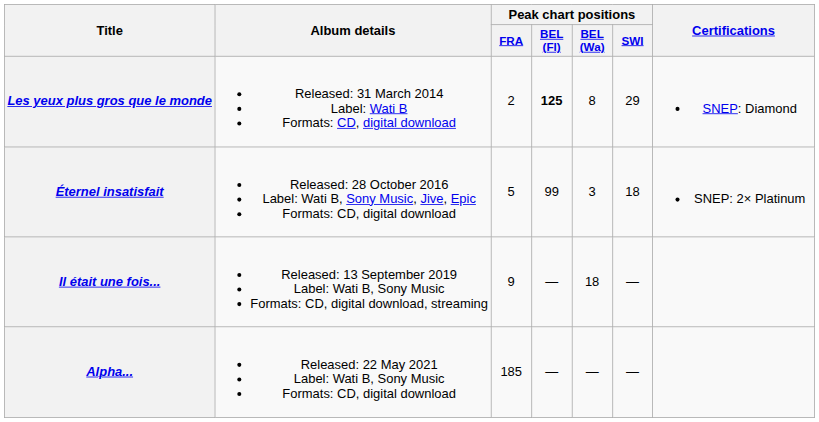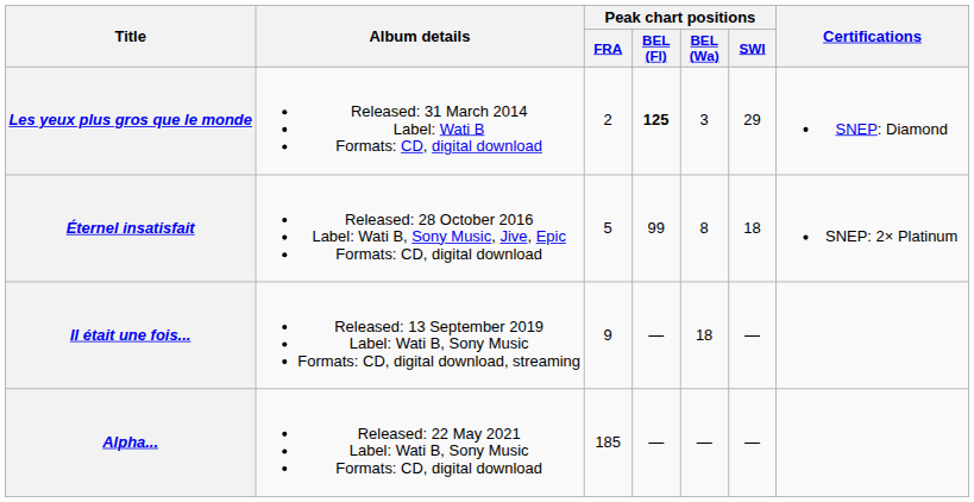 <table class="wikitable plainrowheaders" style="text-align:center;">
 <tr>
 <th scope="col" rowspan="2">Title</th>
 <th scope="col" rowspan="2">Album details</th>
 <th scope="col" colspan="4">Peak chart positions</th>
 <th scope="col" rowspan="2" style="width:12em;"><a href='#'>Certifications</a></th>
 </tr>
 <tr>
 <th scope="col" style="width:3em;font-size:90%;"><a href='#'>FRA</a><br></th>
 <th scope="col" style="width:3em;font-size:90%;"><a href='#'>BEL<br>(Fl)</a><br></th>
 <th scope="col" style="width:3em;font-size:90%;"><a href='#'>BEL<br>(Wa)</a><br></th>
 <th scope="col" style="width:3em;font-size:90%;"><a href='#'>SWI</a><br></th>
 </tr>
 <tr>
 <th scope="row"><em><a href='#'>Les yeux plus gros que le monde</a></em></th>
 <td><br><ul><li>Released: 31 March 2014</li><li>Label: <a href='#'>Wati B</a></li><li>Formats: <a href='#'>CD</a>, <a href='#'>digital download</a></li></ul></td>
 <td>2</td>
 <td><strong>125</strong></td>
-<td>8</td>
+<td>3</td>
 <td>29</td>
 <td><br><ul><li><a href='#'>SNEP</a>: Diamond</li></ul></td>
 </tr>
 <tr>
 <th scope="row"><em><a href='#'>Éternel insatisfait</a></em></th>
 <td><br><ul><li>Released: 28 October 2016</li><li>Label: Wati B, <a href='#'>Sony Music</a>, <a href='#'>Jive</a>, <a href='#'>Epic</a></li><li>Formats: CD, digital download</li></ul></td>
 <td>5</td>
 <td>99</td>
-<td>3</td>
+<td>8</td>
 <td>18</td>
 <td><br><ul><li>SNEP: 2× Platinum</li></ul></td>
 </tr>
 <tr>
 <th scope="row"><em><a href='#'>Il était une fois...</a></em></th>
 <td><br><ul><li>Released: 13 September 2019</li><li>Label: Wati B, Sony Music</li><li>Formats: CD, digital download, streaming</li></ul></td>
 <td>9</td>
 <td>—</td>
 <td>18</td>
 <td>—</td>
 <td></td>
 </tr>
 <tr>
 <th scope="row"><em><a href='#'>Alpha...</a></em></th>
 <td><br><ul><li>Released: 22 May 2021</li><li>Label: Wati B, Sony Music</li><li>Formats: CD, digital download</li></ul></td>
 <td>185</td>
 <td>—</td>
 <td>—</td>
 <td>—</td>
 <td></td>
 </tr>
 </table>
